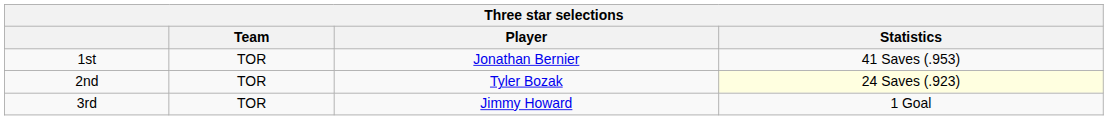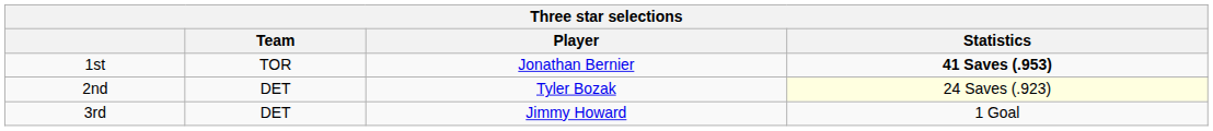 <table class="wikitable" style="width:100%;text-align: center;">
 <tr>
 <th colspan=4>Three star selections</th>
 </tr>
 <tr>
 <th style="width:15%;"></th>
 <th style="width:15%;">Team</th>
 <th style="width:35%;">Player</th>
 <th style="width:35%;">Statistics</th>
 </tr>
 <tr>
 <td>1st</td>
 <td>TOR</td>
 <td><a href='#'>Jonathan Bernier</a></td>
-<td>41 Saves (.953)</td>
+<td><strong>41 Saves (.953)</strong></td>
 </tr>
 <tr>
 <td>2nd</td>
-<td>TOR</td>
+<td>DET</td>
 <td><a href='#'>Tyler Bozak</a></td>
 <td style="background: lightyellow;">24 Saves (.923)</td>
 </tr>
 <tr>
 <td>3rd</td>
-<td>TOR</td>
+<td>DET</td>
 <td><a href='#'>Jimmy Howard</a></td>
 <td>1 Goal</td>
 </tr>
 </table>
